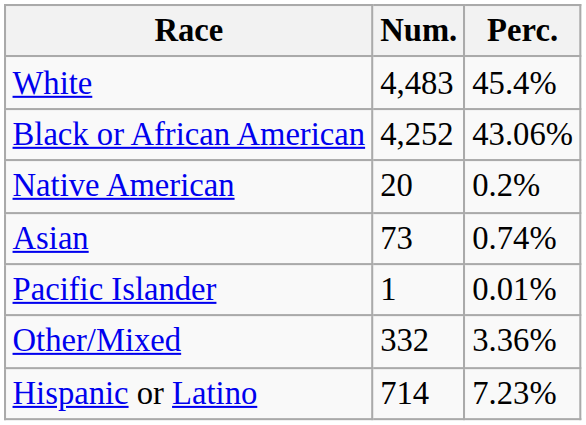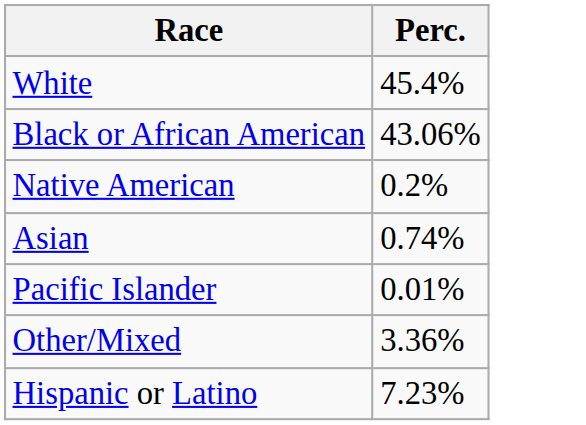 <table class="wikitable">
 <tr>
 <th>Race</th>
-<th>Num.</th>
 <th>Perc.</th>
 </tr>
 <tr>
 <td><a href='#'>White</a></td>
-<td>4,483</td>
 <td>45.4%</td>
 </tr>
 <tr>
 <td><a href='#'>Black or African American</a></td>
-<td>4,252</td>
 <td>43.06%</td>
 </tr>
 <tr>
 <td><a href='#'>Native American</a></td>
-<td>20</td>
 <td>0.2%</td>
 </tr>
 <tr>
 <td><a href='#'>Asian</a></td>
-<td>73</td>
 <td>0.74%</td>
 </tr>
 <tr>
 <td><a href='#'>Pacific Islander</a></td>
-<td>1</td>
 <td>0.01%</td>
 </tr>
 <tr>
 <td><a href='#'>Other/Mixed</a></td>
-<td>332</td>
 <td>3.36%</td>
 </tr>
 <tr>
 <td><a href='#'>Hispanic</a> or <a href='#'>Latino</a></td>
-<td>714</td>
 <td>7.23%</td>
 </tr>
 </table>
